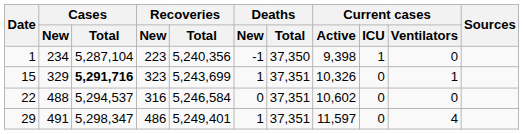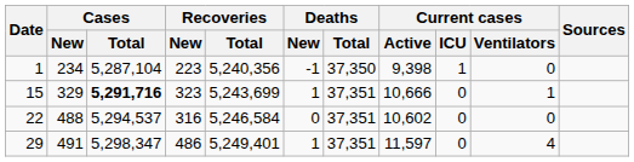 <table class="wikitable sortable mw-collapsible mw-collapsed sticky-header-multi sort-under" style="text-align:right;">
 <tr>
 <th rowspan=2>Date</th>
 <th colspan=2>Cases</th>
 <th colspan=2>Recoveries</th>
 <th colspan=2>Deaths</th>
 <th colspan=3>Current cases</th>
 <th rowspan=2 class="unsortable">Sources</th>
 </tr>
 <tr>
 <th>New</th>
 <th>Total</th>
 <th>New</th>
 <th>Total</th>
 <th>New</th>
 <th>Total</th>
 <th>Active</th>
 <th>ICU</th>
 <th>Ventilators</th>
 </tr>
 <tr>
 <td>1</td>
 <td>234</td>
 <td>5,287,104</td>
 <td>223</td>
 <td>5,240,356</td>
 <td>-1</td>
 <td>37,350</td>
 <td>9,398</td>
 <td>1</td>
 <td>0</td>
 <td></td>
 </tr>
 <tr>
 <td>15</td>
 <td>329</td>
 <td><strong>5,291,716</strong></td>
 <td>323</td>
 <td>5,243,699</td>
 <td>1</td>
 <td>37,351</td>
-<td>10,326</td>
+<td>10,666</td>
 <td>0</td>
 <td>1</td>
 <td></td>
 </tr>
 <tr>
 <td>22</td>
 <td>488</td>
 <td>5,294,537</td>
 <td>316</td>
 <td>5,246,584</td>
 <td>0</td>
 <td>37,351</td>
 <td>10,602</td>
 <td>0</td>
 <td>0</td>
 <td></td>
 </tr>
 <tr>
 <td>29</td>
 <td>491</td>
 <td>5,298,347</td>
 <td>486</td>
 <td>5,249,401</td>
 <td>1</td>
 <td>37,351</td>
 <td>11,597</td>
 <td>0</td>
 <td>4</td>
 <td></td>
 </tr>
 </table>
